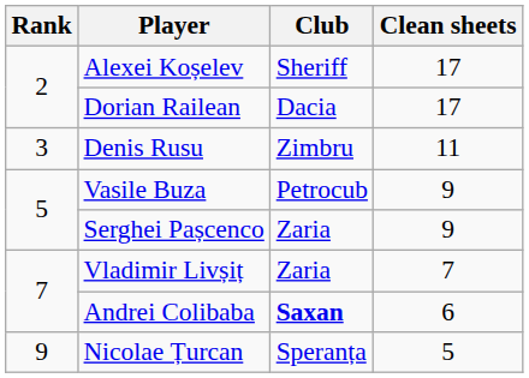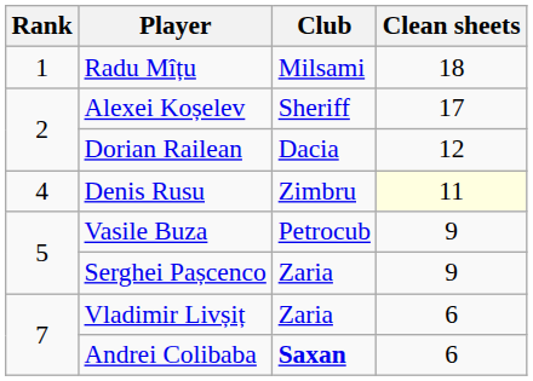 <table class="wikitable" style="text-align:center">
 <tr>
 <th>Rank</th>
 <th>Player</th>
 <th>Club</th>
 <th>Clean sheets</th>
+</tr>
+<tr>
+<td rowspan="1">1</td>
+<td align="left"> <a href='#'>Radu Mîțu</a></td>
+<td align="left"><a href='#'>Milsami</a></td>
+<td>18</td>
 </tr>
 <tr>
 <td rowspan="2">2</td>
 <td align="left"> <a href='#'>Alexei Koșelev</a></td>
 <td align="left"><a href='#'>Sheriff</a></td>
 <td>17</td>
 </tr>
 <tr>
 <td align="left"> <a href='#'>Dorian Railean</a></td>
 <td align="left"><a href='#'>Dacia</a></td>
-<td>17</td>
+<td>12</td>
 </tr>
 <tr>
-<td rowspan="1">3</td>
+<td rowspan="1">4</td>
 <td align="left"> <a href='#'>Denis Rusu</a></td>
 <td align="left"><a href='#'>Zimbru</a></td>
-<td>11</td>
+<td style="background: lightyellow;">11</td>
 </tr>
 <tr>
 <td rowspan="2">5</td>
 <td align="left"> <a href='#'>Vasile Buza</a></td>
 <td align="left"><a href='#'>Petrocub</a></td>
 <td>9</td>
 </tr>
 <tr>
 <td align="left"> <a href='#'>Serghei Pașcenco</a></td>
 <td align="left"><a href='#'>Zaria</a></td>
 <td>9</td>
 </tr>
 <tr>
 <td rowspan="2">7</td>
 <td align="left"> <a href='#'>Vladimir Livșiț</a></td>
 <td align="left"><a href='#'>Zaria</a></td>
-<td>7</td>
+<td>6</td>
 </tr>
 <tr>
 <td align="left"> <a href='#'>Andrei Colibaba</a></td>
 <td align="left"><strong><a href='#'>Saxan</a></strong></td>
 <td>6</td>
 </tr>
-<tr>
-<td rowspan="1">9</td>
-<td align="left"> <a href='#'>Nicolae Țurcan</a></td>
-<td align="left"><a href='#'>Speranța</a></td>
-<td>5</td>
-</tr>
 </table>
